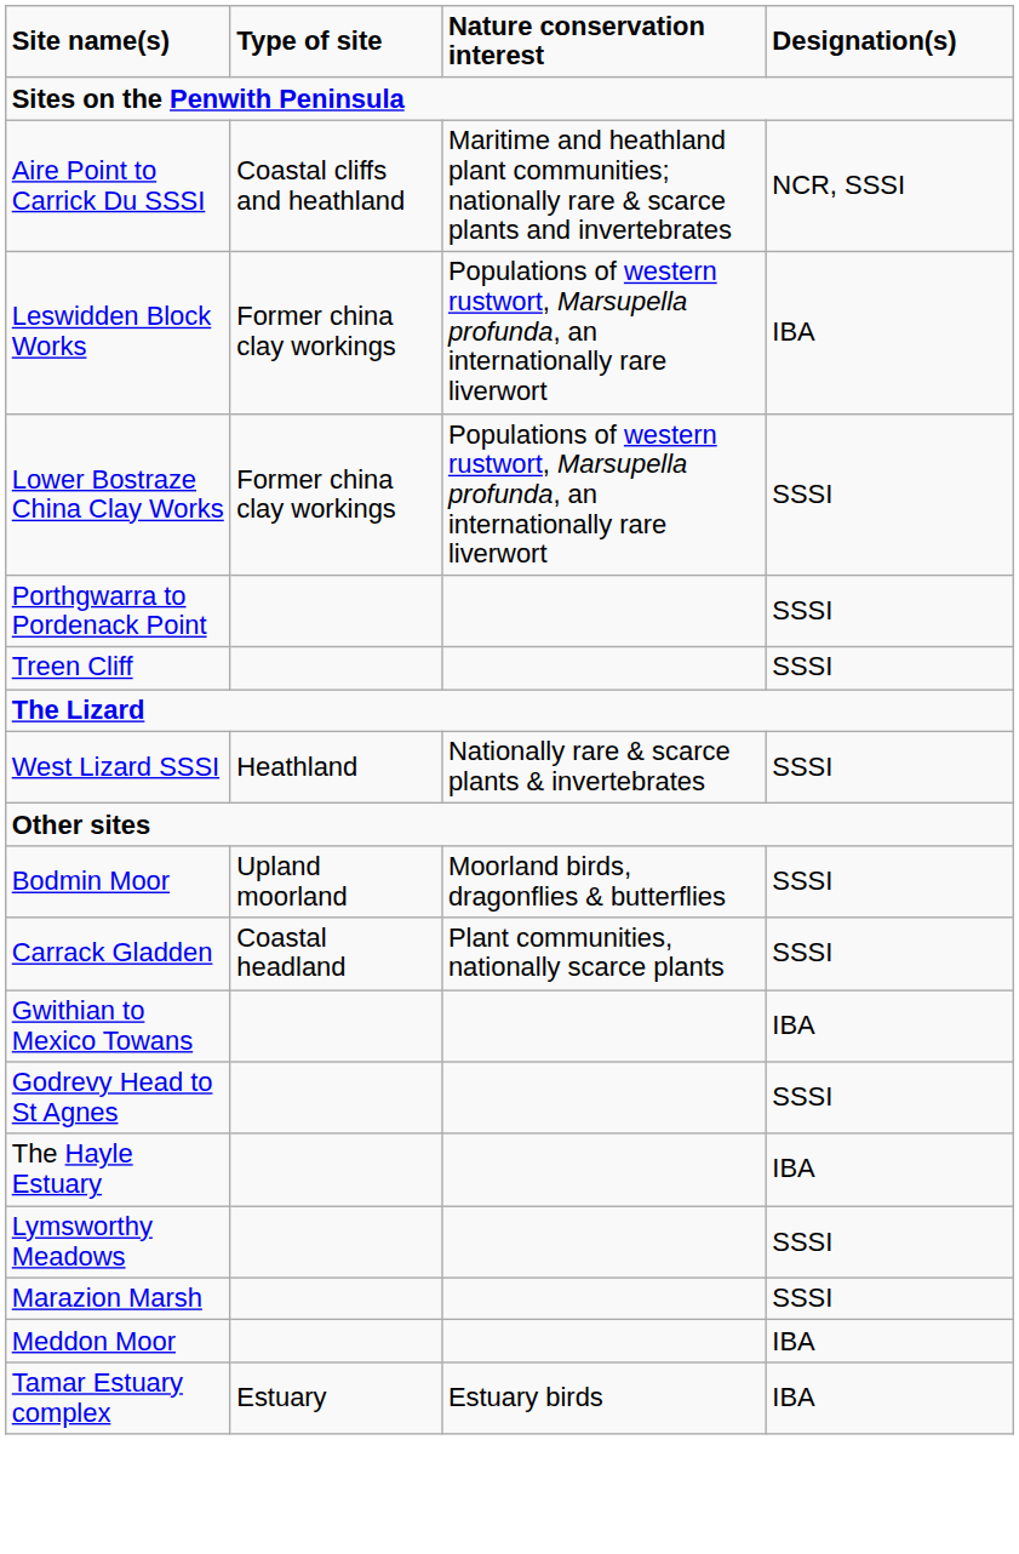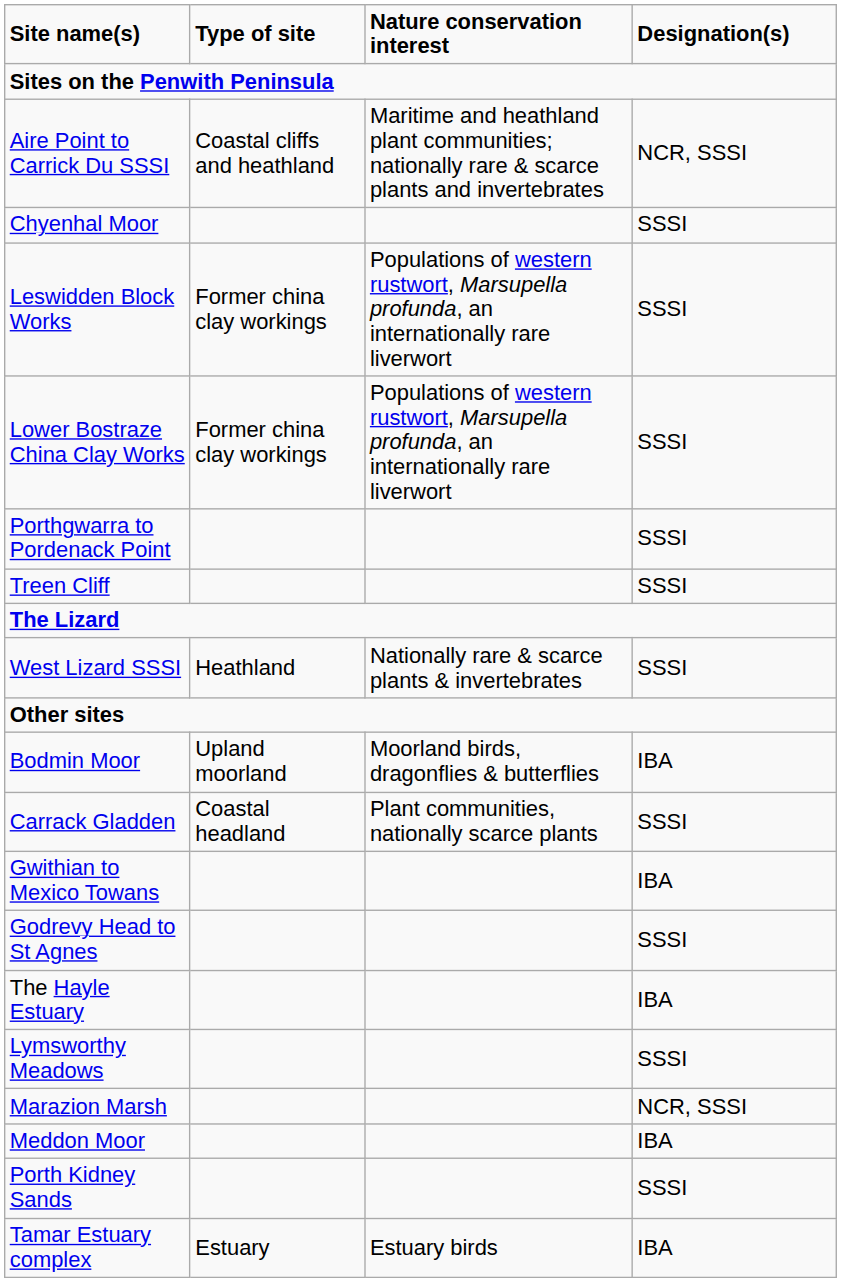 <table class="wikitable">
 <tr>
 <td style="width:180px"><strong>Site name(s)</strong></td>
 <td style="width:180px"><strong>Type of site</strong></td>
 <td style="width:300px"><strong>Nature conservation interest</strong></td>
 <td style="width:180px"><strong>Designation(s)</strong></td>
 </tr>
 <tr>
 <td colspan="4" align="left"><strong>Sites on the <a href='#'>Penwith Peninsula</a></strong></td>
 </tr>
 <tr>
 <td><a href='#'>Aire Point to Carrick Du SSSI</a></td>
 <td>Coastal cliffs and heathland</td>
 <td>Maritime and heathland plant communities; nationally rare & scarce plants and invertebrates</td>
 <td>NCR, SSSI</td>
 </tr>
 <tr>
+<td><a href='#'>Chyenhal Moor</a></td>
+<td></td>
+<td></td>
+<td>SSSI</td>
+</tr>
+<tr>
 <td><a href='#'>Leswidden Block Works</a></td>
 <td>Former china clay workings</td>
 <td>Populations of <a href='#'>western rustwort</a>, <em>Marsupella profunda</em>, an internationally rare liverwort</td>
-<td>IBA</td>
+<td>SSSI</td>
 </tr>
 <tr>
 <td><a href='#'>Lower Bostraze China Clay Works</a></td>
 <td>Former china clay workings</td>
 <td>Populations of <a href='#'>western rustwort</a>, <em>Marsupella profunda</em>, an internationally rare liverwort</td>
 <td>SSSI</td>
 </tr>
 <tr>
 <td><a href='#'>Porthgwarra to Pordenack Point</a></td>
 <td></td>
 <td></td>
 <td>SSSI</td>
 </tr>
 <tr>
 <td><a href='#'>Treen Cliff</a></td>
 <td></td>
 <td></td>
 <td>SSSI</td>
 </tr>
 <tr>
 <td colspan="4" align="left"><strong><a href='#'>The Lizard</a></strong></td>
 </tr>
 <tr>
 <td><a href='#'>West Lizard SSSI</a></td>
 <td>Heathland</td>
 <td>Nationally rare & scarce plants & invertebrates</td>
 <td>SSSI</td>
 </tr>
 <tr>
 <td colspan="4" align="left"><strong>Other sites</strong></td>
 </tr>
 <tr>
 <td><a href='#'>Bodmin Moor</a></td>
 <td>Upland moorland</td>
 <td>Moorland birds, dragonflies & butterflies</td>
-<td>SSSI</td>
+<td>IBA</td>
 </tr>
 <tr>
 <td><a href='#'>Carrack Gladden</a></td>
 <td>Coastal headland</td>
 <td>Plant communities, nationally scarce plants</td>
 <td>SSSI</td>
 </tr>
 <tr>
 <td><a href='#'>Gwithian to Mexico Towans</a></td>
 <td></td>
 <td></td>
 <td>IBA</td>
 </tr>
 <tr>
 <td><a href='#'>Godrevy Head to St Agnes</a></td>
 <td></td>
 <td></td>
 <td>SSSI</td>
 </tr>
 <tr>
 <td>The <a href='#'>Hayle Estuary</a></td>
 <td></td>
 <td></td>
 <td>IBA</td>
 </tr>
 <tr>
 <td><a href='#'>Lymsworthy Meadows</a></td>
 <td></td>
 <td></td>
 <td>SSSI</td>
 </tr>
 <tr>
 <td><a href='#'>Marazion Marsh</a></td>
 <td></td>
 <td></td>
-<td>SSSI</td>
+<td>NCR, SSSI</td>
 </tr>
 <tr>
 <td><a href='#'>Meddon Moor</a></td>
 <td></td>
 <td></td>
 <td>IBA</td>
 </tr>
 <tr>
+<td><a href='#'>Porth Kidney Sands</a></td>
+<td></td>
+<td></td>
+<td>SSSI</td>
+</tr>
+<tr>
 <td><a href='#'>Tamar Estuary complex</a></td>
 <td>Estuary</td>
 <td>Estuary birds</td>
 <td>IBA</td>
 </tr>
 </table>
